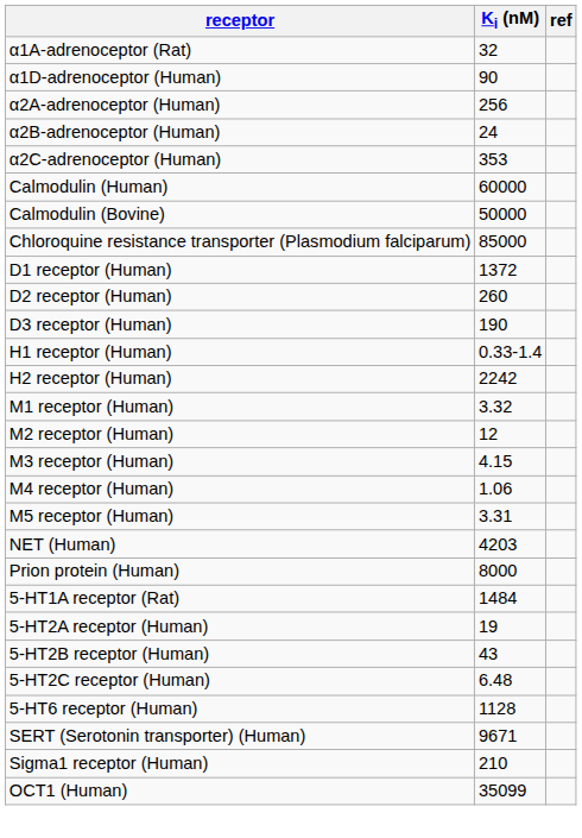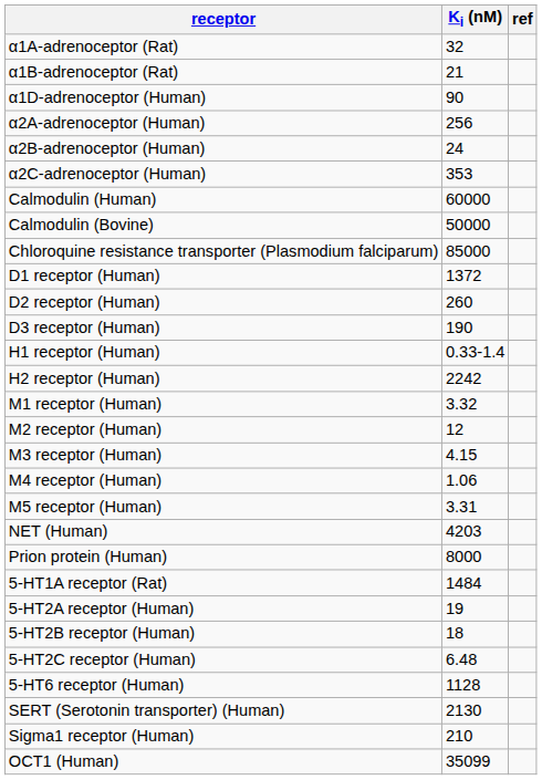 <table class="wikitable sortable">
 <tr>
 <th><a href='#'>receptor</a></th>
 <th><a href='#'>K<sub>i</sub></a> (nM)</th>
 <th>ref</th>
 </tr>
 <tr>
 <td>α1A-adrenoceptor (Rat)</td>
 <td>32</td>
+<td></td>
+</tr>
+<tr>
+<td>α1B-adrenoceptor (Rat)</td>
+<td>21</td>
 <td></td>
 </tr>
 <tr>
 <td>α1D-adrenoceptor (Human)</td>
 <td>90</td>
 <td></td>
 </tr>
 <tr>
 <td>α2A-adrenoceptor (Human)</td>
 <td>256</td>
 <td></td>
 </tr>
 <tr>
 <td>α2B-adrenoceptor (Human)</td>
 <td>24</td>
 <td></td>
 </tr>
 <tr>
 <td>α2C-adrenoceptor (Human)</td>
 <td>353</td>
 <td></td>
 </tr>
 <tr>
 <td>Calmodulin (Human)</td>
 <td>60000</td>
 <td></td>
 </tr>
 <tr>
 <td>Calmodulin (Bovine)</td>
 <td>50000</td>
 <td></td>
 </tr>
 <tr>
 <td>Chloroquine resistance transporter (Plasmodium falciparum)</td>
 <td>85000</td>
 <td></td>
 </tr>
 <tr>
 <td>D1 receptor (Human)</td>
 <td>1372</td>
 <td></td>
 </tr>
 <tr>
 <td>D2 receptor (Human)</td>
 <td>260</td>
 <td></td>
 </tr>
 <tr>
 <td>D3 receptor (Human)</td>
 <td>190</td>
 <td></td>
 </tr>
 <tr>
 <td>H1 receptor (Human)</td>
 <td>0.33-1.4</td>
 <td></td>
 </tr>
 <tr>
 <td>H2 receptor (Human)</td>
 <td>2242</td>
 <td></td>
 </tr>
 <tr>
 <td>M1 receptor (Human)</td>
 <td>3.32</td>
 <td></td>
 </tr>
 <tr>
 <td>M2 receptor (Human)</td>
 <td>12</td>
 <td></td>
 </tr>
 <tr>
 <td>M3 receptor (Human)</td>
 <td>4.15</td>
 <td></td>
 </tr>
 <tr>
 <td>M4 receptor (Human)</td>
 <td>1.06</td>
 <td></td>
 </tr>
 <tr>
 <td>M5 receptor (Human)</td>
 <td>3.31</td>
 <td></td>
 </tr>
 <tr>
 <td>NET (Human)</td>
 <td>4203</td>
 <td></td>
 </tr>
 <tr>
 <td>Prion protein (Human)</td>
 <td>8000</td>
 <td></td>
 </tr>
 <tr>
 <td>5-HT1A receptor (Rat)</td>
 <td>1484</td>
 <td></td>
 </tr>
 <tr>
 <td>5-HT2A receptor (Human)</td>
 <td>19</td>
 <td></td>
 </tr>
 <tr>
 <td>5-HT2B receptor (Human)</td>
-<td>43</td>
+<td>18</td>
 <td></td>
 </tr>
 <tr>
 <td>5-HT2C receptor (Human)</td>
 <td>6.48</td>
 <td></td>
 </tr>
 <tr>
 <td>5-HT6 receptor (Human)</td>
 <td>1128</td>
 <td></td>
 </tr>
 <tr>
 <td>SERT (Serotonin transporter) (Human)</td>
-<td>9671</td>
+<td>2130</td>
 <td></td>
 </tr>
 <tr>
 <td>Sigma1 receptor (Human)</td>
 <td>210</td>
 <td></td>
 </tr>
 <tr>
 <td>OCT1 (Human)</td>
 <td>35099</td>
 <td></td>
 </tr>
 </table>
